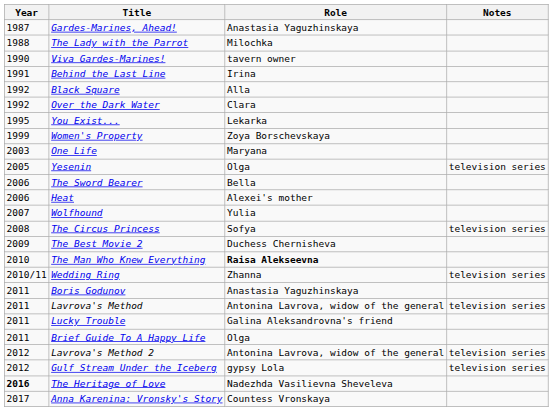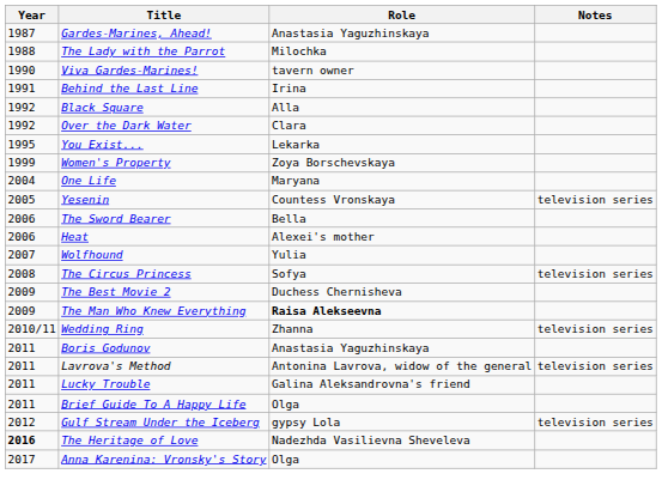 <table class="wikitable sortable">
 <tr>
 <th>Year</th>
 <th>Title</th>
 <th>Role</th>
 <th>Notes</th>
 </tr>
 <tr>
 <td>1987</td>
 <td><em><a href='#'>Gardes-Marines, Ahead!</a></em></td>
 <td>Anastasia Yaguzhinskaya</td>
 <td></td>
 </tr>
 <tr>
 <td>1988</td>
 <td><em><a href='#'>The Lady with the Parrot</a></em></td>
 <td>Milochka</td>
 <td></td>
 </tr>
 <tr>
 <td>1990</td>
 <td><em><a href='#'>Viva Gardes-Marines!</a></em></td>
 <td>tavern owner</td>
 <td></td>
 </tr>
 <tr>
 <td>1991</td>
 <td><em><a href='#'>Behind the Last Line</a></em></td>
 <td>Irina</td>
 <td></td>
 </tr>
 <tr>
 <td>1992</td>
 <td><em><a href='#'>Black Square</a></em></td>
 <td>Alla</td>
 <td></td>
 </tr>
 <tr>
 <td>1992</td>
 <td><em><a href='#'>Over the Dark Water</a></em></td>
 <td>Clara</td>
 <td></td>
 </tr>
 <tr>
 <td>1995</td>
 <td><em><a href='#'>You Exist...</a></em></td>
 <td>Lekarka</td>
 <td></td>
 </tr>
 <tr>
 <td>1999</td>
 <td><em><a href='#'>Women's Property</a></em></td>
 <td>Zoya Borschevskaya</td>
 <td></td>
 </tr>
 <tr>
-<td>2003</td>
+<td>2004</td>
 <td><em><a href='#'>One Life</a></em></td>
 <td>Maryana</td>
 <td></td>
 </tr>
 <tr>
 <td>2005</td>
 <td><em><a href='#'>Yesenin</a></em></td>
-<td>Olga</td>
+<td>Countess Vronskaya</td>
 <td>television series</td>
 </tr>
 <tr>
 <td>2006</td>
 <td><em><a href='#'>The Sword Bearer</a></em></td>
 <td>Bella</td>
 <td></td>
 </tr>
 <tr>
 <td>2006</td>
 <td><em><a href='#'>Heat</a></em></td>
 <td>Alexei's mother</td>
 <td></td>
 </tr>
 <tr>
 <td>2007</td>
 <td><em><a href='#'>Wolfhound</a></em></td>
 <td>Yulia</td>
 <td></td>
 </tr>
 <tr>
 <td>2008</td>
 <td><em><a href='#'>The Circus Princess</a></em></td>
 <td>Sofya</td>
 <td>television series</td>
 </tr>
 <tr>
 <td>2009</td>
 <td><em><a href='#'>The Best Movie 2</a></em></td>
 <td>Duchess Chernisheva</td>
 <td></td>
 </tr>
 <tr>
-<td>2010</td>
+<td>2009</td>
 <td><em><a href='#'>The Man Who Knew Everything</a></em></td>
 <td><strong>Raisa Alekseevna</strong></td>
 <td></td>
 </tr>
 <tr>
 <td>2010/11</td>
 <td><em><a href='#'>Wedding Ring</a></em></td>
 <td>Zhanna</td>
 <td>television series</td>
 </tr>
 <tr>
 <td>2011</td>
 <td><em><a href='#'>Boris Godunov</a></em></td>
 <td>Anastasia Yaguzhinskaya</td>
 <td></td>
 </tr>
 <tr>
 <td>2011</td>
 <td><em>Lavrova's Method</em></td>
 <td>Antonina Lavrova, widow of the general</td>
 <td>television series</td>
 </tr>
 <tr>
 <td>2011</td>
 <td><em><a href='#'>Lucky Trouble</a></em></td>
 <td>Galina Aleksandrovna's friend</td>
 <td></td>
 </tr>
 <tr>
 <td>2011</td>
 <td><em><a href='#'>Brief Guide To A Happy Life</a></em></td>
 <td>Olga</td>
 <td></td>
 </tr>
 <tr>
 <td>2012</td>
-<td><em>Lavrova's Method 2</em></td>
-<td>Antonina Lavrova, widow of the general</td>
-<td>television series</td>
-</tr>
-<tr>
-<td>2012</td>
 <td><em><a href='#'>Gulf Stream Under the Iceberg</a></em></td>
 <td>gypsy Lola</td>
 <td>television series</td>
 </tr>
 <tr>
 <td><strong>2016</strong></td>
 <td><em><a href='#'>The Heritage of Love</a></em></td>
 <td>Nadezhda Vasilievna Sheveleva</td>
 <td></td>
 </tr>
 <tr>
 <td>2017</td>
 <td><em><a href='#'>Anna Karenina: Vronsky's Story</a></em></td>
-<td>Countess Vronskaya</td>
+<td>Olga</td>
 <td></td>
 </tr>
 </table>
